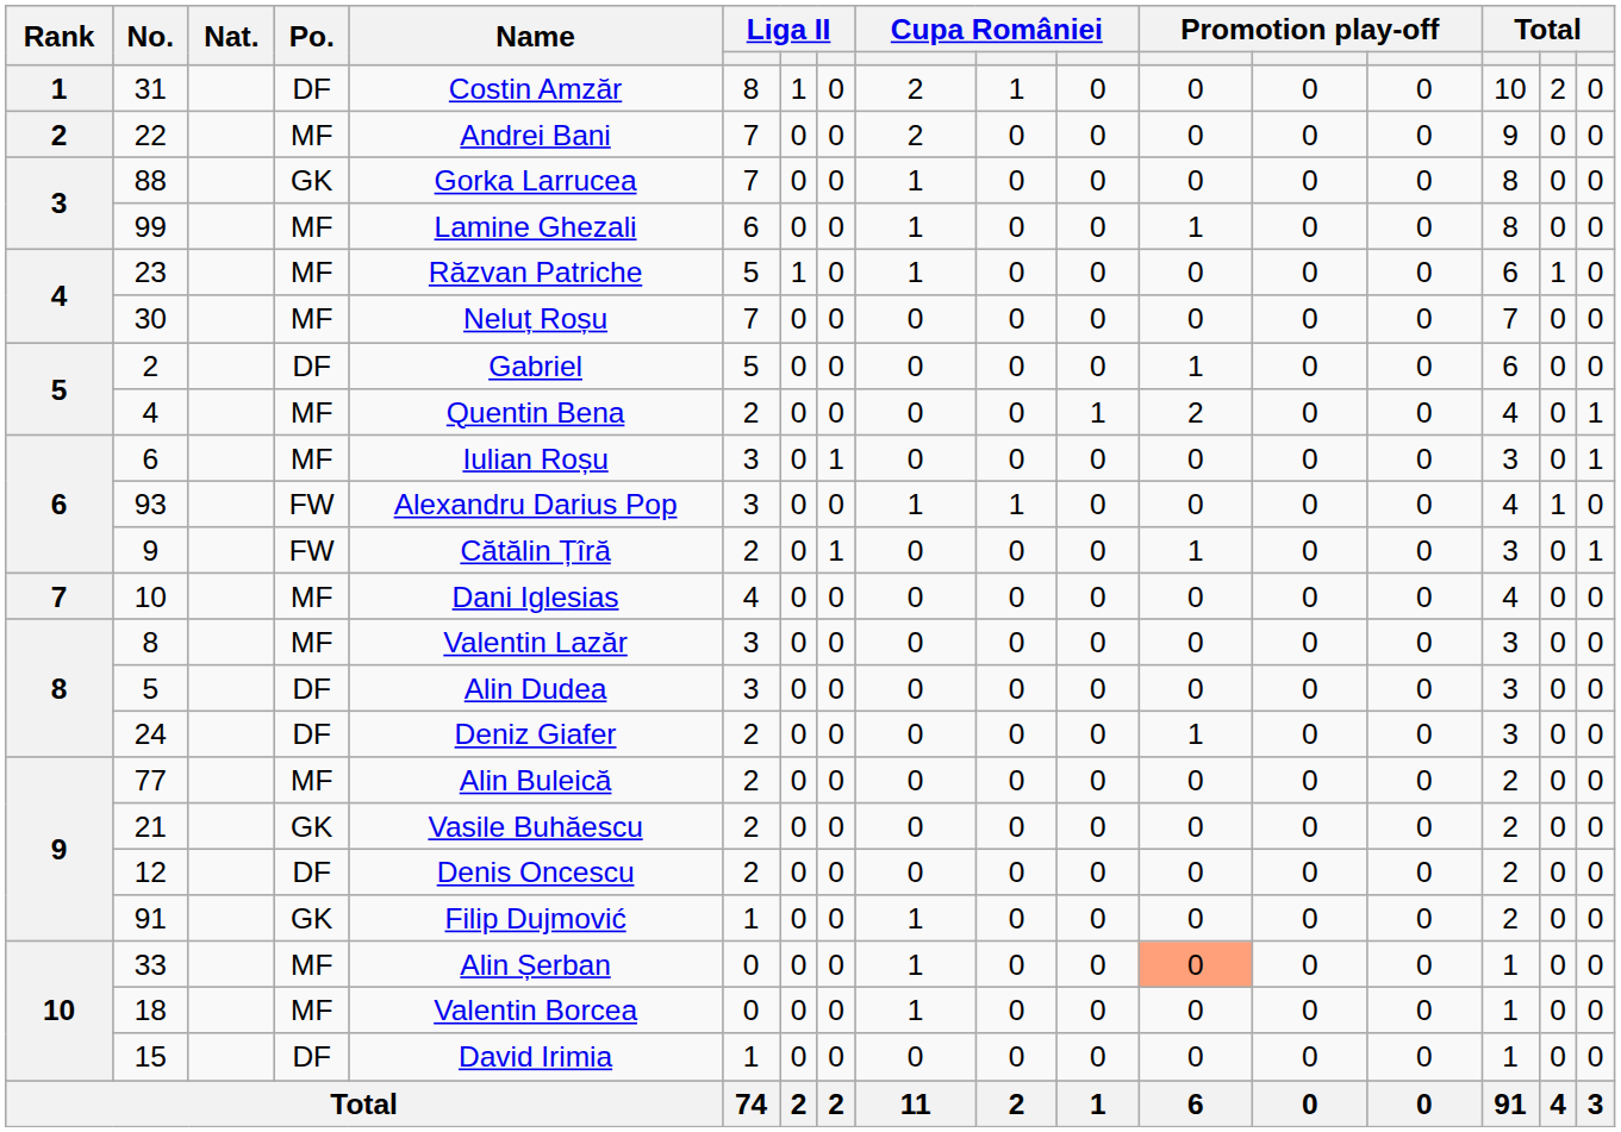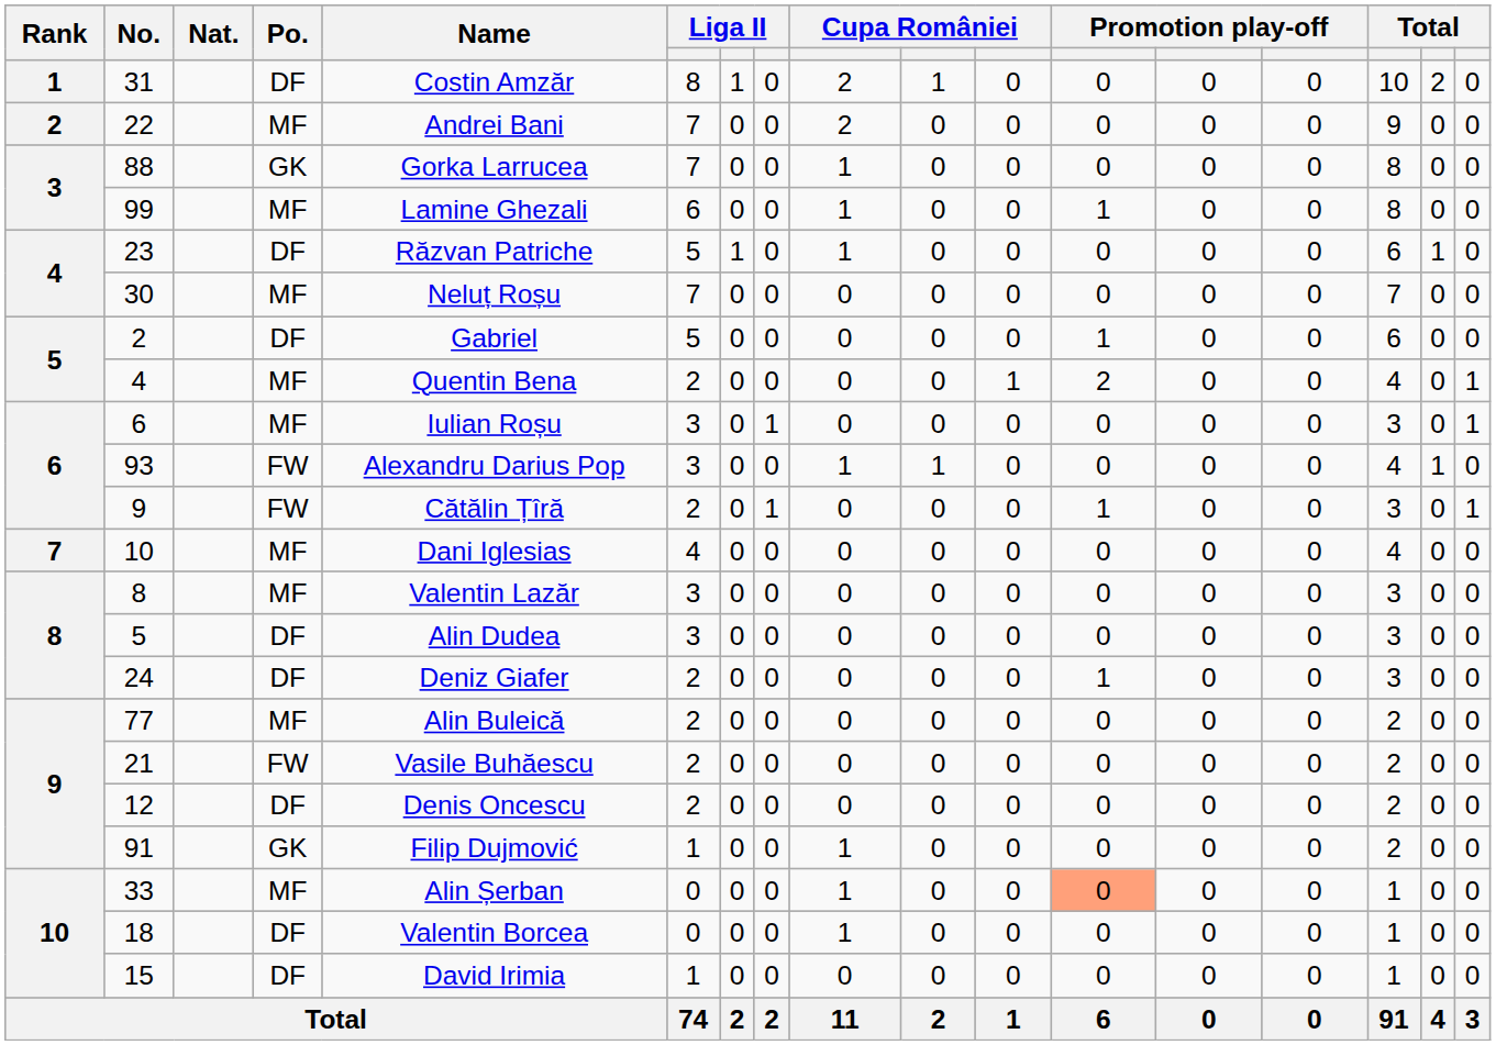 <table class="wikitable" style="text-align:center; font-size:95%; width:95%;">
 <tr>
 <th rowspan=2>Rank</th>
 <th rowspan=2>No.</th>
 <th rowspan=2>Nat.</th>
 <th rowspan=2>Po.</th>
 <th rowspan=2>Name</th>
 <th colspan=3><a href='#'>Liga II</a></th>
 <th colspan=3><a href='#'>Cupa României</a></th>
 <th colspan=3>Promotion play-off</th>
 <th colspan=3>Total</th>
 </tr>
 <tr>
 <th></th>
 <th></th>
 <th></th>
 <th></th>
 <th></th>
 <th></th>
 <th></th>
 <th></th>
 <th></th>
 <th></th>
 <th></th>
 <th></th>
 </tr>
 <tr>
 <th rowspan=1>1</th>
 <td>31</td>
 <td></td>
 <td>DF</td>
 <td><a href='#'>Costin Amzăr</a></td>
 <td>8</td>
 <td>1</td>
 <td>0</td>
 <td>2</td>
 <td>1</td>
 <td>0</td>
 <td>0</td>
 <td>0</td>
 <td>0</td>
 <td>10</td>
 <td>2</td>
 <td>0</td>
 </tr>
 <tr>
 <th rowspan=1>2</th>
 <td>22</td>
 <td></td>
 <td>MF</td>
 <td><a href='#'>Andrei Bani</a></td>
 <td>7</td>
 <td>0</td>
 <td>0</td>
 <td>2</td>
 <td>0</td>
 <td>0</td>
 <td>0</td>
 <td>0</td>
 <td>0</td>
 <td>9</td>
 <td>0</td>
 <td>0</td>
 </tr>
 <tr>
 <th rowspan=2>3</th>
 <td>88</td>
 <td></td>
 <td>GK</td>
 <td><a href='#'>Gorka Larrucea</a></td>
 <td>7</td>
 <td>0</td>
 <td>0</td>
 <td>1</td>
 <td>0</td>
 <td>0</td>
 <td>0</td>
 <td>0</td>
 <td>0</td>
 <td>8</td>
 <td>0</td>
 <td>0</td>
 </tr>
 <tr>
 <td>99</td>
 <td></td>
 <td>MF</td>
 <td><a href='#'>Lamine Ghezali</a></td>
 <td>6</td>
 <td>0</td>
 <td>0</td>
 <td>1</td>
 <td>0</td>
 <td>0</td>
 <td>1</td>
 <td>0</td>
 <td>0</td>
 <td>8</td>
 <td>0</td>
 <td>0</td>
 </tr>
 <tr>
 <th rowspan=2>4</th>
 <td>23</td>
 <td></td>
-<td>MF</td>
+<td>DF</td>
 <td><a href='#'>Răzvan Patriche</a></td>
 <td>5</td>
 <td>1</td>
 <td>0</td>
 <td>1</td>
 <td>0</td>
 <td>0</td>
 <td>0</td>
 <td>0</td>
 <td>0</td>
 <td>6</td>
 <td>1</td>
 <td>0</td>
 </tr>
 <tr>
 <td>30</td>
 <td></td>
 <td>MF</td>
 <td><a href='#'>Neluț Roșu</a></td>
 <td>7</td>
 <td>0</td>
 <td>0</td>
 <td>0</td>
 <td>0</td>
 <td>0</td>
 <td>0</td>
 <td>0</td>
 <td>0</td>
 <td>7</td>
 <td>0</td>
 <td>0</td>
 </tr>
 <tr>
 <th rowspan=2>5</th>
 <td>2</td>
 <td></td>
 <td>DF</td>
 <td><a href='#'>Gabriel</a></td>
 <td>5</td>
 <td>0</td>
 <td>0</td>
 <td>0</td>
 <td>0</td>
 <td>0</td>
 <td>1</td>
 <td>0</td>
 <td>0</td>
 <td>6</td>
 <td>0</td>
 <td>0</td>
 </tr>
 <tr>
 <td>4</td>
 <td></td>
 <td>MF</td>
 <td><a href='#'>Quentin Bena</a></td>
 <td>2</td>
 <td>0</td>
 <td>0</td>
 <td>0</td>
 <td>0</td>
 <td>1</td>
 <td>2</td>
 <td>0</td>
 <td>0</td>
 <td>4</td>
 <td>0</td>
 <td>1</td>
 </tr>
 <tr>
 <th rowspan=3>6</th>
 <td>6</td>
 <td></td>
 <td>MF</td>
 <td><a href='#'>Iulian Roșu</a></td>
 <td>3</td>
 <td>0</td>
 <td>1</td>
 <td>0</td>
 <td>0</td>
 <td>0</td>
 <td>0</td>
 <td>0</td>
 <td>0</td>
 <td>3</td>
 <td>0</td>
 <td>1</td>
 </tr>
 <tr>
 <td>93</td>
 <td></td>
 <td>FW</td>
 <td><a href='#'>Alexandru Darius Pop</a></td>
 <td>3</td>
 <td>0</td>
 <td>0</td>
 <td>1</td>
 <td>1</td>
 <td>0</td>
 <td>0</td>
 <td>0</td>
 <td>0</td>
 <td>4</td>
 <td>1</td>
 <td>0</td>
 </tr>
 <tr>
 <td>9</td>
 <td></td>
 <td>FW</td>
 <td><a href='#'>Cătălin Țîră</a></td>
 <td>2</td>
 <td>0</td>
 <td>1</td>
 <td>0</td>
 <td>0</td>
 <td>0</td>
 <td>1</td>
 <td>0</td>
 <td>0</td>
 <td>3</td>
 <td>0</td>
 <td>1</td>
 </tr>
 <tr>
 <th rowspan=1>7</th>
 <td>10</td>
 <td></td>
 <td>MF</td>
 <td><a href='#'>Dani Iglesias</a></td>
 <td>4</td>
 <td>0</td>
 <td>0</td>
 <td>0</td>
 <td>0</td>
 <td>0</td>
 <td>0</td>
 <td>0</td>
 <td>0</td>
 <td>4</td>
 <td>0</td>
 <td>0</td>
 </tr>
 <tr>
 <th rowspan=3>8</th>
 <td>8</td>
 <td></td>
 <td>MF</td>
 <td><a href='#'>Valentin Lazăr</a></td>
 <td>3</td>
 <td>0</td>
 <td>0</td>
 <td>0</td>
 <td>0</td>
 <td>0</td>
 <td>0</td>
 <td>0</td>
 <td>0</td>
 <td>3</td>
 <td>0</td>
 <td>0</td>
 </tr>
 <tr>
 <td>5</td>
 <td></td>
 <td>DF</td>
 <td><a href='#'>Alin Dudea</a></td>
 <td>3</td>
 <td>0</td>
 <td>0</td>
 <td>0</td>
 <td>0</td>
 <td>0</td>
 <td>0</td>
 <td>0</td>
 <td>0</td>
 <td>3</td>
 <td>0</td>
 <td>0</td>
 </tr>
 <tr>
 <td>24</td>
 <td></td>
 <td>DF</td>
 <td><a href='#'>Deniz Giafer</a></td>
 <td>2</td>
 <td>0</td>
 <td>0</td>
 <td>0</td>
 <td>0</td>
 <td>0</td>
 <td>1</td>
 <td>0</td>
 <td>0</td>
 <td>3</td>
 <td>0</td>
 <td>0</td>
 </tr>
 <tr>
 <th rowspan=4>9</th>
 <td>77</td>
 <td></td>
 <td>MF</td>
 <td><a href='#'>Alin Buleică</a></td>
 <td>2</td>
 <td>0</td>
 <td>0</td>
 <td>0</td>
 <td>0</td>
 <td>0</td>
 <td>0</td>
 <td>0</td>
 <td>0</td>
 <td>2</td>
 <td>0</td>
 <td>0</td>
 </tr>
 <tr>
 <td>21</td>
 <td></td>
-<td>GK</td>
+<td>FW</td>
 <td><a href='#'>Vasile Buhăescu</a></td>
 <td>2</td>
 <td>0</td>
 <td>0</td>
 <td>0</td>
 <td>0</td>
 <td>0</td>
 <td>0</td>
 <td>0</td>
 <td>0</td>
 <td>2</td>
 <td>0</td>
 <td>0</td>
 </tr>
 <tr>
 <td>12</td>
 <td></td>
 <td>DF</td>
 <td><a href='#'>Denis Oncescu</a></td>
 <td>2</td>
 <td>0</td>
 <td>0</td>
 <td>0</td>
 <td>0</td>
 <td>0</td>
 <td>0</td>
 <td>0</td>
 <td>0</td>
 <td>2</td>
 <td>0</td>
 <td>0</td>
 </tr>
 <tr>
 <td>91</td>
 <td></td>
 <td>GK</td>
 <td><a href='#'>Filip Dujmović</a></td>
 <td>1</td>
 <td>0</td>
 <td>0</td>
 <td>1</td>
 <td>0</td>
 <td>0</td>
 <td>0</td>
 <td>0</td>
 <td>0</td>
 <td>2</td>
 <td>0</td>
 <td>0</td>
 </tr>
 <tr>
 <th rowspan=3>10</th>
 <td>33</td>
 <td></td>
 <td>MF</td>
 <td><a href='#'>Alin Șerban</a></td>
 <td>0</td>
 <td>0</td>
 <td>0</td>
 <td>1</td>
 <td>0</td>
 <td>0</td>
 <td style="background: lightsalmon;">0</td>
 <td>0</td>
 <td>0</td>
 <td>1</td>
 <td>0</td>
 <td>0</td>
 </tr>
 <tr>
 <td>18</td>
 <td></td>
-<td>MF</td>
+<td>DF</td>
 <td><a href='#'>Valentin Borcea</a></td>
 <td>0</td>
 <td>0</td>
 <td>0</td>
 <td>1</td>
 <td>0</td>
 <td>0</td>
 <td>0</td>
 <td>0</td>
 <td>0</td>
 <td>1</td>
 <td>0</td>
 <td>0</td>
 </tr>
 <tr>
 <td>15</td>
 <td></td>
 <td>DF</td>
 <td><a href='#'>David Irimia</a></td>
 <td>1</td>
 <td>0</td>
 <td>0</td>
 <td>0</td>
 <td>0</td>
 <td>0</td>
 <td>0</td>
 <td>0</td>
 <td>0</td>
 <td>1</td>
 <td>0</td>
 <td>0</td>
 </tr>
 <tr>
 <th colspan=5>Total</th>
 <th>74</th>
 <th>2</th>
 <th>2</th>
 <th>11</th>
 <th>2</th>
 <th>1</th>
 <th>6</th>
 <th>0</th>
 <th>0</th>
 <th>91</th>
 <th>4</th>
 <th>3</th>
 </tr>
 </table>
